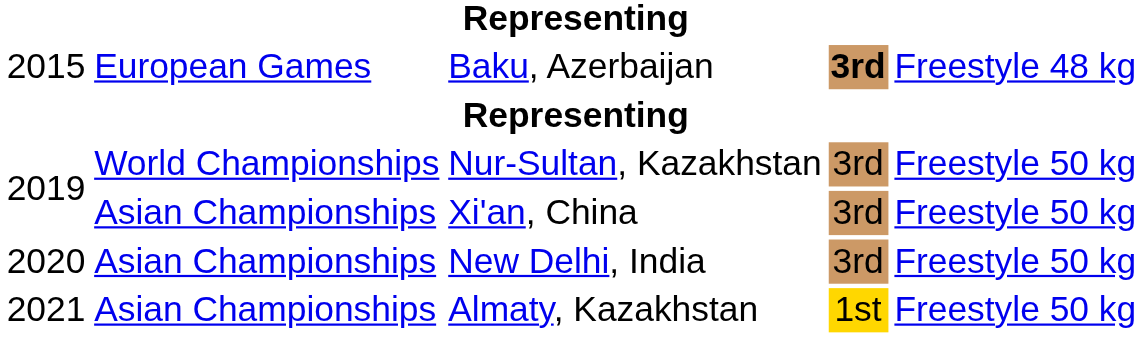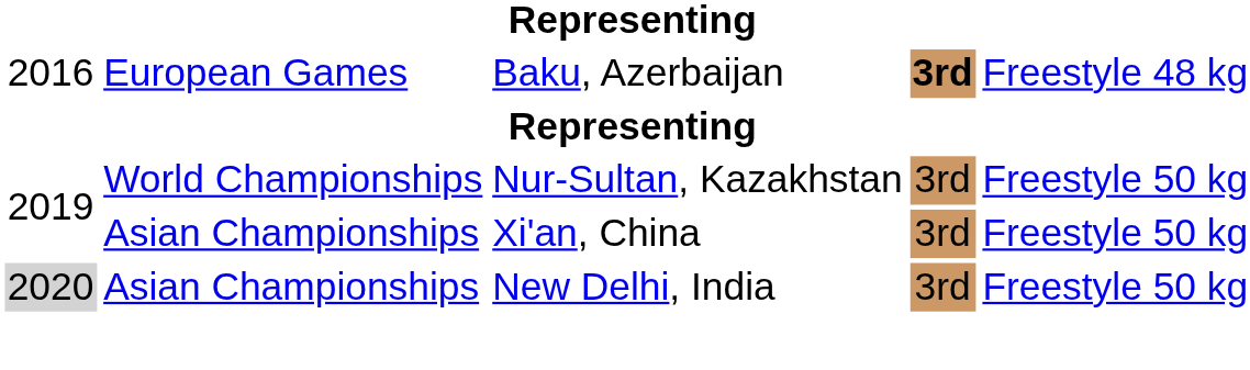 <table>
 <tr>
 <th colspan="6">Representing </th>
 </tr>
 <tr>
-<td>2015</td>
+<td>2016</td>
 <td><a href='#'>European Games</a></td>
 <td><a href='#'>Baku</a>, Azerbaijan</td>
 <td align="center" bgcolor="cc9966"><strong>3rd</strong></td>
 <td><a href='#'>Freestyle 48 kg</a></td>
 <td></td>
 </tr>
 <tr>
 <th colspan="6">Representing </th>
 </tr>
 <tr>
 <td rowspan=2>2019</td>
 <td><a href='#'>World Championships</a></td>
 <td><a href='#'>Nur-Sultan</a>, Kazakhstan</td>
 <td align="center" bgcolor="cc9966">3rd</td>
 <td><a href='#'>Freestyle 50 kg</a></td>
 <td></td>
 </tr>
 <tr>
 <td><a href='#'>Asian Championships</a></td>
 <td><a href='#'>Xi'an</a>, China</td>
 <td align="center" bgcolor="cc9966">3rd</td>
 <td><a href='#'>Freestyle 50 kg</a></td>
 <td></td>
 </tr>
 <tr>
-<td>2020</td>
+<td style="background: lightgrey;">2020</td>
 <td><a href='#'>Asian Championships</a></td>
 <td><a href='#'>New Delhi</a>, India</td>
 <td align="center" bgcolor="cc9966">3rd</td>
 <td><a href='#'>Freestyle 50 kg</a></td>
 <td></td>
 </tr>
-<tr>
-<td>2021</td>
-<td><a href='#'>Asian Championships</a></td>
-<td><a href='#'>Almaty</a>, Kazakhstan</td>
-<td align="center" bgcolor="gold">1st</td>
-<td><a href='#'>Freestyle 50 kg</a></td>
-<td></td>
-</tr>
 </table>
